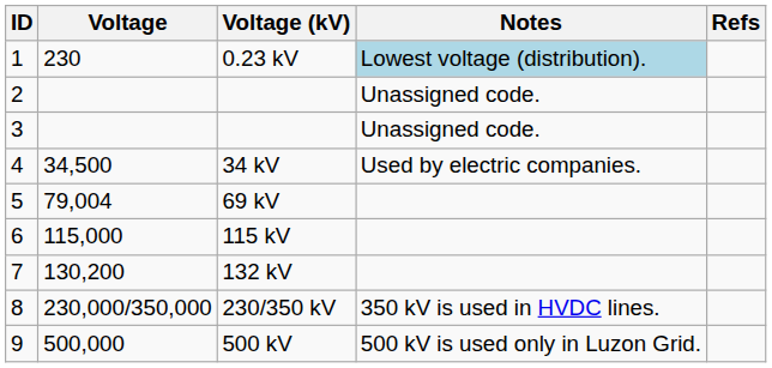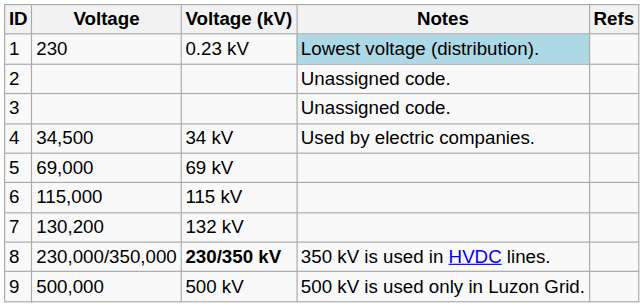 <table class="wikitable">
 <tr>
 <th>ID</th>
 <th>Voltage</th>
 <th>Voltage (kV)</th>
 <th>Notes</th>
 <th>Refs</th>
 </tr>
 <tr>
 <td>1</td>
 <td>230</td>
 <td>0.23 kV</td>
 <td style="background: lightblue;">Lowest voltage (distribution).</td>
 <td></td>
 </tr>
 <tr>
 <td>2</td>
 <td></td>
 <td></td>
 <td>Unassigned code.</td>
 <td></td>
 </tr>
 <tr>
 <td>3</td>
 <td></td>
 <td></td>
 <td>Unassigned code.</td>
 <td></td>
 </tr>
 <tr>
 <td>4</td>
 <td>34,500</td>
 <td>34 kV</td>
 <td>Used by electric companies.</td>
 <td></td>
 </tr>
 <tr>
 <td>5</td>
-<td>79,004</td>
+<td>69,000</td>
 <td>69 kV</td>
 <td></td>
 <td></td>
 </tr>
 <tr>
 <td>6</td>
 <td>115,000</td>
 <td>115 kV</td>
 <td></td>
 <td></td>
 </tr>
 <tr>
 <td>7</td>
 <td>130,200</td>
 <td>132 kV</td>
 <td></td>
 <td></td>
 </tr>
 <tr>
 <td>8</td>
 <td>230,000/350,000</td>
-<td>230/350 kV</td>
+<td><strong>230/350 kV</strong></td>
 <td>350 kV is used in <a href='#'>HVDC</a> lines.</td>
 <td></td>
 </tr>
 <tr>
 <td>9</td>
 <td>500,000</td>
 <td>500 kV</td>
 <td>500 kV is used only in Luzon Grid.</td>
 <td></td>
 </tr>
 </table>
